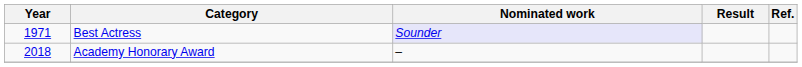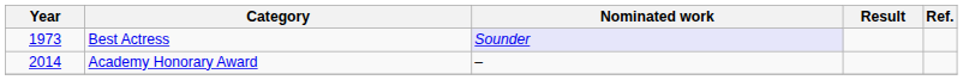 <table class=wikitable>
 <tr>
 <th scope="col" style="width:5em;">Year</th>
 <th scope="col" style="width:26em;">Category</th>
 <th scope="col" style="width:25em;">Nominated work</th>
 <th scope="col" style="width:5em;">Result</th>
 <th>Ref.</th>
 </tr>
 <tr>
-<td style="text-align:center;"><a href='#'>1971</a></td>
+<td style="text-align:center;"><a href='#'>1973</a></td>
 <td><a href='#'>Best Actress</a></td>
 <td style="background: lavender;"><em><a href='#'>Sounder</a></em></td>
 <td></td>
 <td></td>
 </tr>
 <tr>
-<td style="text-align:center;"><a href='#'>2018</a></td>
+<td style="text-align:center;"><a href='#'>2014</a></td>
 <td><a href='#'>Academy Honorary Award</a></td>
 <td>–</td>
 <td></td>
 <td></td>
 </tr>
 <tr>
 </tr>
 </table>
